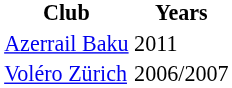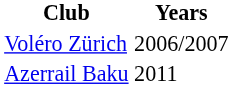 <table>
 <tr>
 <th>Club</th>
 <th>Years</th>
 </tr>
 <tr>
+<td><a href='#'>Voléro Zürich</a></td>
+<td>2006/2007</td>
+</tr>
+<tr>
 <td><a href='#'>Azerrail Baku</a></td>
 <td>2011</td>
 </tr>
-<tr>
-<td><a href='#'>Voléro Zürich</a></td>
-<td>2006/2007</td>
-</tr>
 </table>
